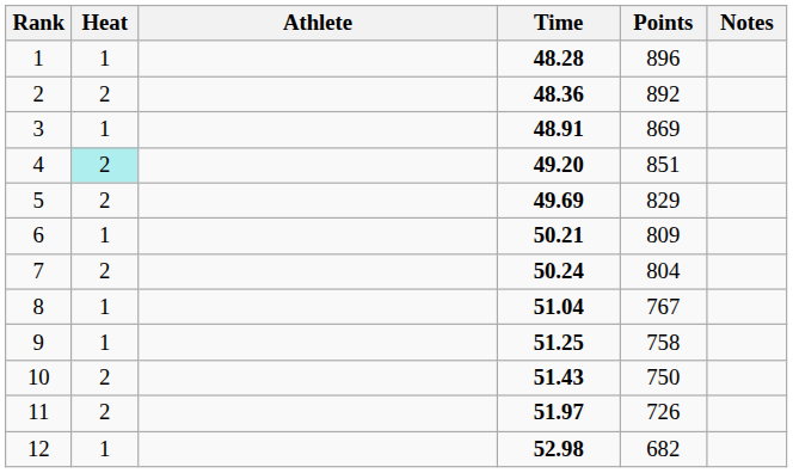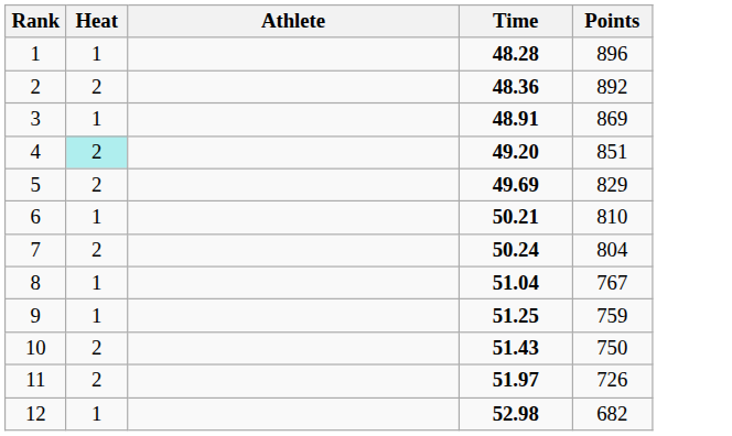 <table class="wikitable" style="text-align:center">
 <tr>
 <th width=40>Rank</th>
 <th width=40>Heat</th>
 <th width=250>Athlete</th>
 <th width=80>Time</th>
 <th width=55>Points</th>
-<th width=50>Notes</th>
 </tr>
 <tr>
 <td>1</td>
 <td>1</td>
 <td align=left></td>
 <td><strong>48.28</strong></td>
 <td>896</td>
-<td></td>
 </tr>
 <tr>
 <td>2</td>
 <td>2</td>
 <td align=left></td>
 <td><strong>48.36</strong></td>
 <td>892</td>
-<td></td>
 </tr>
 <tr>
 <td>3</td>
 <td>1</td>
 <td align=left></td>
 <td><strong>48.91</strong></td>
 <td>869</td>
-<td></td>
 </tr>
 <tr>
 <td>4</td>
 <td style="background: paleturquoise;">2</td>
 <td align=left></td>
 <td><strong>49.20</strong></td>
 <td>851</td>
-<td></td>
 </tr>
 <tr>
 <td>5</td>
 <td>2</td>
 <td align=left></td>
 <td><strong>49.69</strong></td>
 <td>829</td>
-<td></td>
 </tr>
 <tr>
 <td>6</td>
 <td>1</td>
 <td align=left></td>
 <td><strong>50.21</strong></td>
-<td>809</td>
-<td></td>
+<td>810</td>
 </tr>
 <tr>
 <td>7</td>
 <td>2</td>
 <td align=left></td>
 <td><strong>50.24</strong></td>
 <td>804</td>
-<td></td>
 </tr>
 <tr>
 <td>8</td>
 <td>1</td>
 <td align=left></td>
 <td><strong>51.04</strong></td>
 <td>767</td>
-<td></td>
 </tr>
 <tr>
 <td>9</td>
 <td>1</td>
 <td align=left></td>
 <td><strong>51.25</strong></td>
-<td>758</td>
-<td></td>
+<td>759</td>
 </tr>
 <tr>
 <td>10</td>
 <td>2</td>
 <td align=left></td>
 <td><strong>51.43</strong></td>
 <td>750</td>
-<td></td>
 </tr>
 <tr>
 <td>11</td>
 <td>2</td>
 <td align=left></td>
 <td><strong>51.97</strong></td>
 <td>726</td>
-<td></td>
 </tr>
 <tr>
 <td>12</td>
 <td>1</td>
 <td align=left></td>
 <td><strong>52.98</strong></td>
 <td>682</td>
-<td></td>
 </tr>
 </table>
